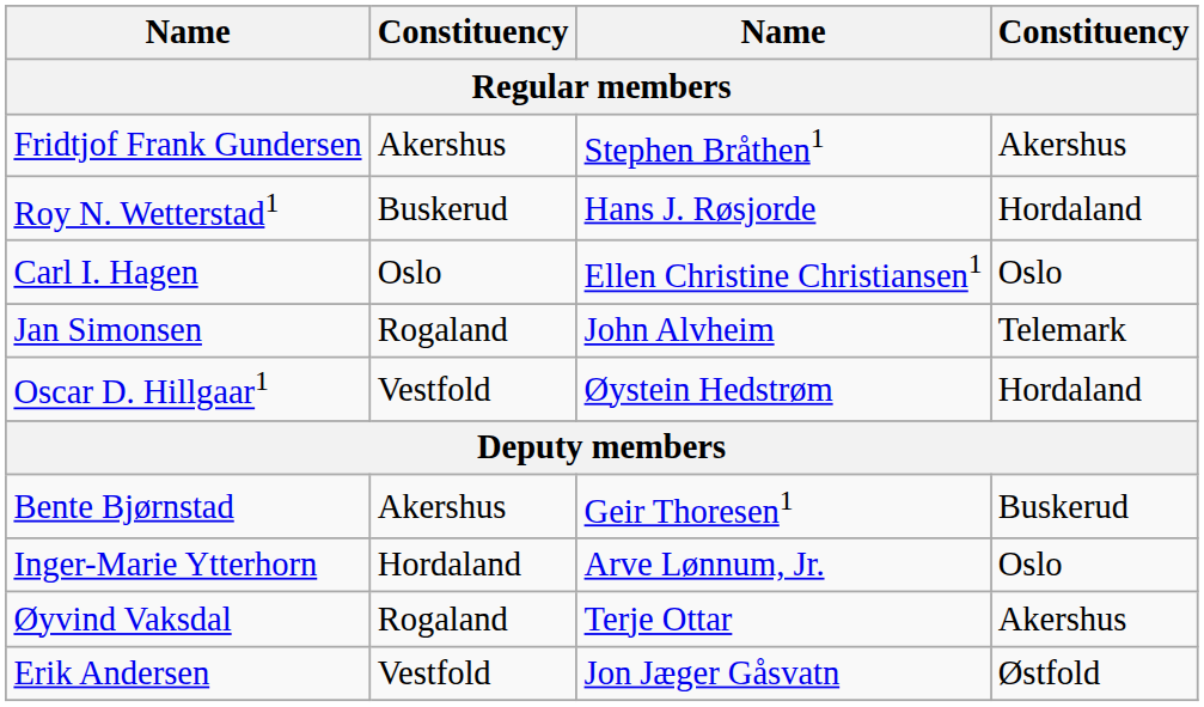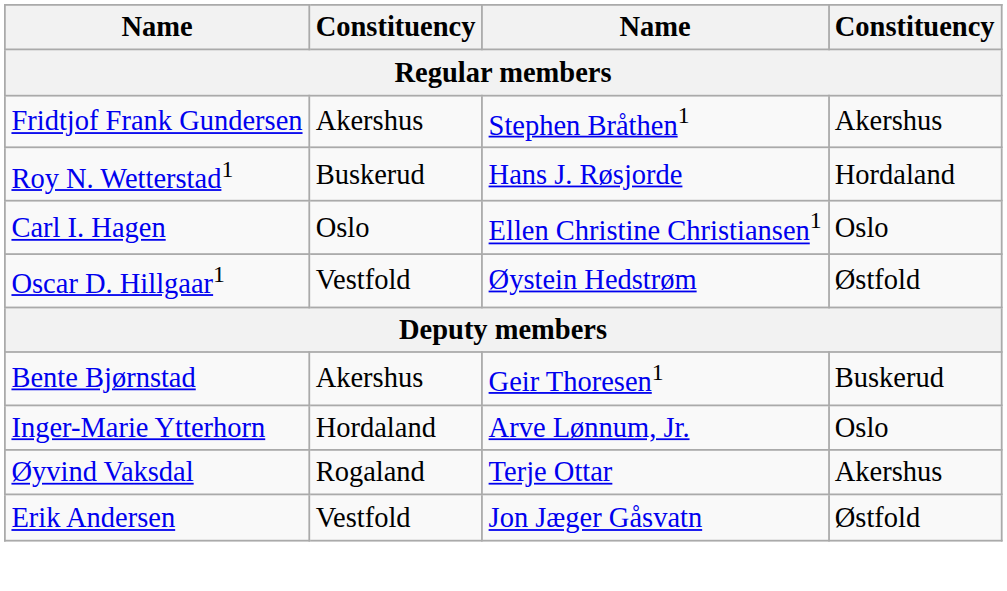 <table class=wikitable>
 <tr>
 <th>Name</th>
 <th>Constituency</th>
 <th>Name</th>
 <th>Constituency</th>
 </tr>
 <tr>
 <th colspan="4">Regular members</th>
 </tr>
 <tr>
 <td><a href='#'>Fridtjof Frank Gundersen</a></td>
 <td>Akershus</td>
 <td><a href='#'>Stephen Bråthen</a><sup>1</sup></td>
 <td>Akershus</td>
 </tr>
 <tr>
 <td><a href='#'>Roy N. Wetterstad</a><sup>1</sup></td>
 <td>Buskerud</td>
 <td><a href='#'>Hans J. Røsjorde</a></td>
 <td>Hordaland</td>
 </tr>
 <tr>
 <td><a href='#'>Carl I. Hagen</a></td>
 <td>Oslo</td>
 <td><a href='#'>Ellen Christine Christiansen</a><sup>1</sup></td>
 <td>Oslo</td>
 </tr>
 <tr>
-<td><a href='#'>Jan Simonsen</a></td>
-<td>Rogaland</td>
-<td><a href='#'>John Alvheim</a></td>
-<td>Telemark</td>
-</tr>
-<tr>
 <td><a href='#'>Oscar D. Hillgaar</a><sup>1</sup></td>
 <td>Vestfold</td>
 <td><a href='#'>Øystein Hedstrøm</a></td>
-<td>Hordaland</td>
+<td>Østfold</td>
 </tr>
 <tr>
 <th colspan="4">Deputy members</th>
 </tr>
 <tr>
 <td><a href='#'>Bente Bjørnstad</a></td>
 <td>Akershus</td>
 <td><a href='#'>Geir Thoresen</a><sup>1</sup></td>
 <td>Buskerud</td>
 </tr>
 <tr>
 <td><a href='#'>Inger-Marie Ytterhorn</a></td>
 <td>Hordaland</td>
 <td><a href='#'>Arve Lønnum, Jr.</a></td>
 <td>Oslo</td>
 </tr>
 <tr>
 <td><a href='#'>Øyvind Vaksdal</a></td>
 <td>Rogaland</td>
 <td><a href='#'>Terje Ottar</a></td>
 <td>Akershus</td>
 </tr>
 <tr>
 <td><a href='#'>Erik Andersen</a></td>
 <td>Vestfold</td>
 <td><a href='#'>Jon Jæger Gåsvatn</a></td>
 <td>Østfold</td>
 </tr>
 </table>
